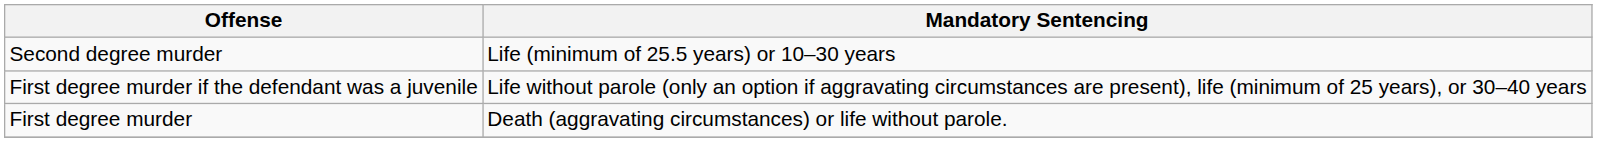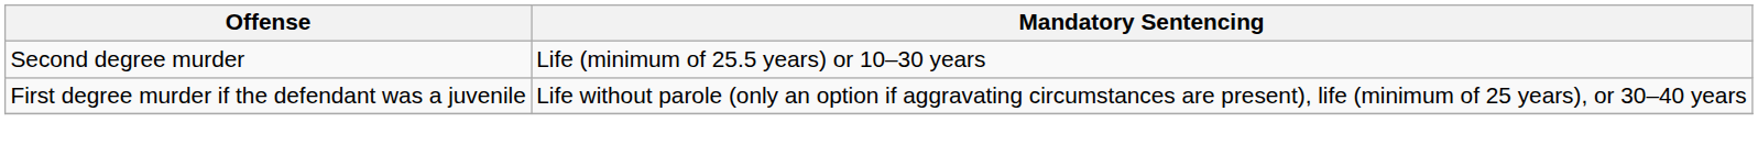 <table class="wikitable">
 <tr>
 <th>Offense</th>
 <th>Mandatory Sentencing</th>
 </tr>
 <tr>
 <td>Second degree murder</td>
 <td>Life (minimum of 25.5 years) or 10–30 years</td>
 </tr>
 <tr>
 <td>First degree murder if the defendant was a juvenile</td>
 <td>Life without parole (only an option if aggravating circumstances are present), life (minimum of 25 years), or 30–40 years</td>
 </tr>
 <tr>
-<td>First degree murder</td>
-<td>Death (aggravating circumstances) or life without parole.</td>
-</tr>
-<tr>
 </tr>
 </table>
